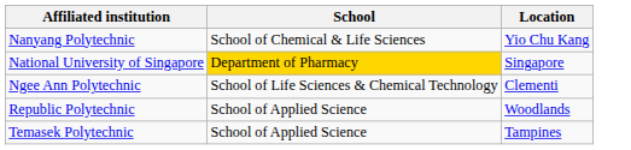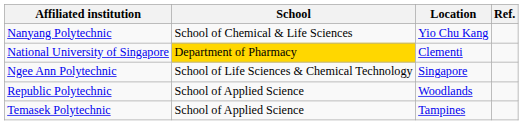 <table class="wikitable sortable">
 <tr>
 <th>Affiliated institution</th>
 <th>School</th>
 <th>Location</th>
+<th>Ref.</th>
 </tr>
 <tr>
 <td><a href='#'>Nanyang Polytechnic</a></td>
 <td>School of Chemical & Life Sciences</td>
 <td><a href='#'>Yio Chu Kang</a></td>
+<td></td>
 </tr>
 <tr>
 <td><a href='#'>National University of Singapore</a></td>
 <td style="background: gold;">Department of Pharmacy</td>
-<td><a href='#'>Singapore</a></td>
+<td><a href='#'>Clementi</a></td>
+<td></td>
 </tr>
 <tr>
 <td><a href='#'>Ngee Ann Polytechnic</a></td>
 <td>School of Life Sciences & Chemical Technology</td>
-<td><a href='#'>Clementi</a></td>
+<td><a href='#'>Singapore</a></td>
+<td></td>
 </tr>
 <tr>
 <td><a href='#'>Republic Polytechnic</a></td>
 <td>School of Applied Science</td>
 <td><a href='#'>Woodlands</a></td>
+<td></td>
 </tr>
 <tr>
 <td><a href='#'>Temasek Polytechnic</a></td>
 <td>School of Applied Science</td>
 <td><a href='#'>Tampines</a></td>
+<td></td>
 </tr>
 </table>
